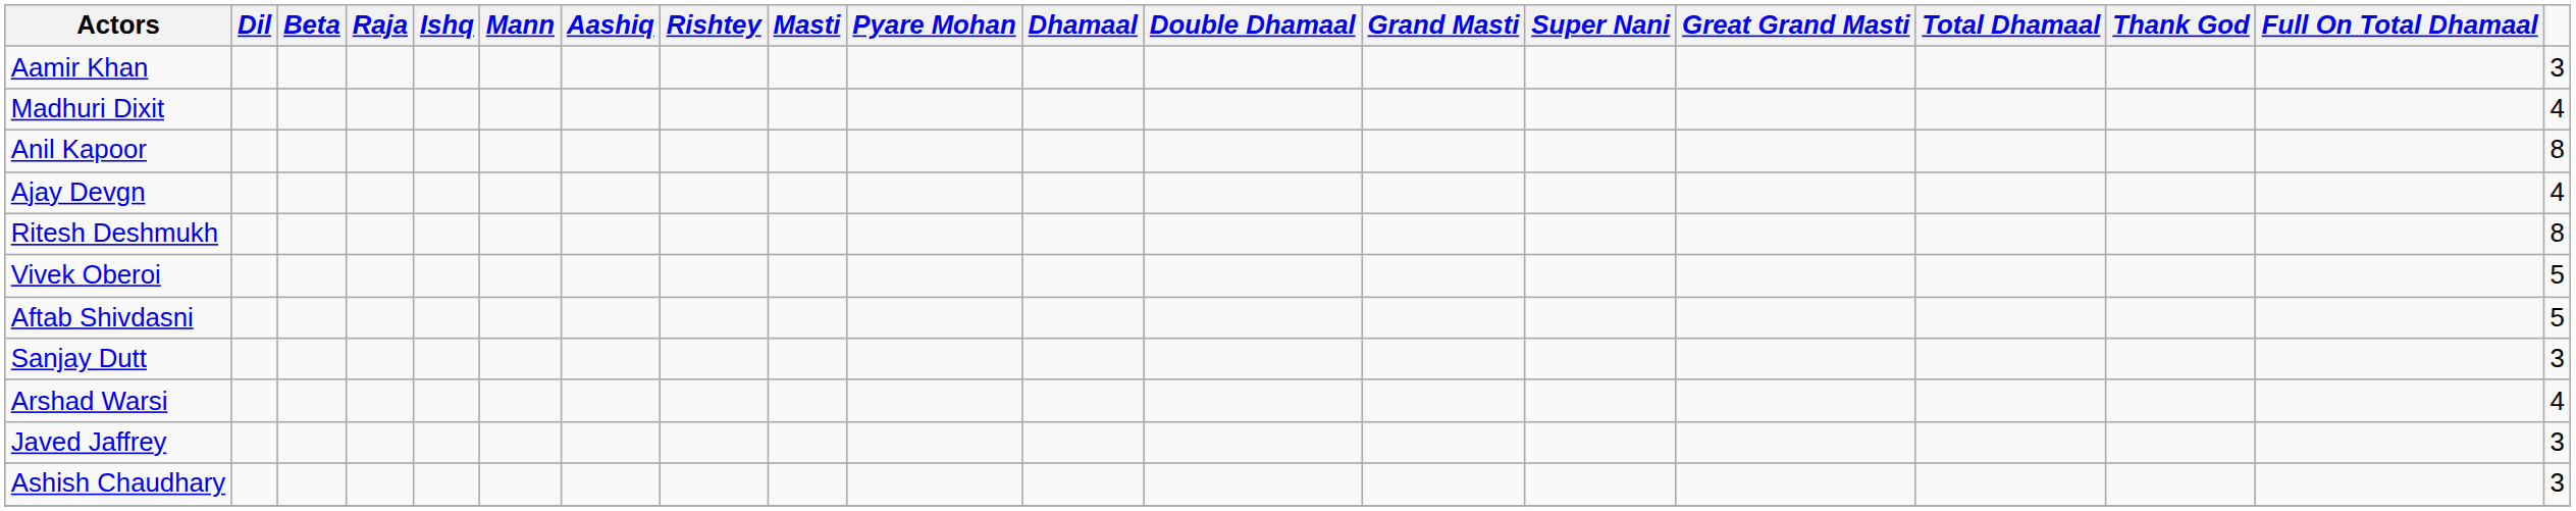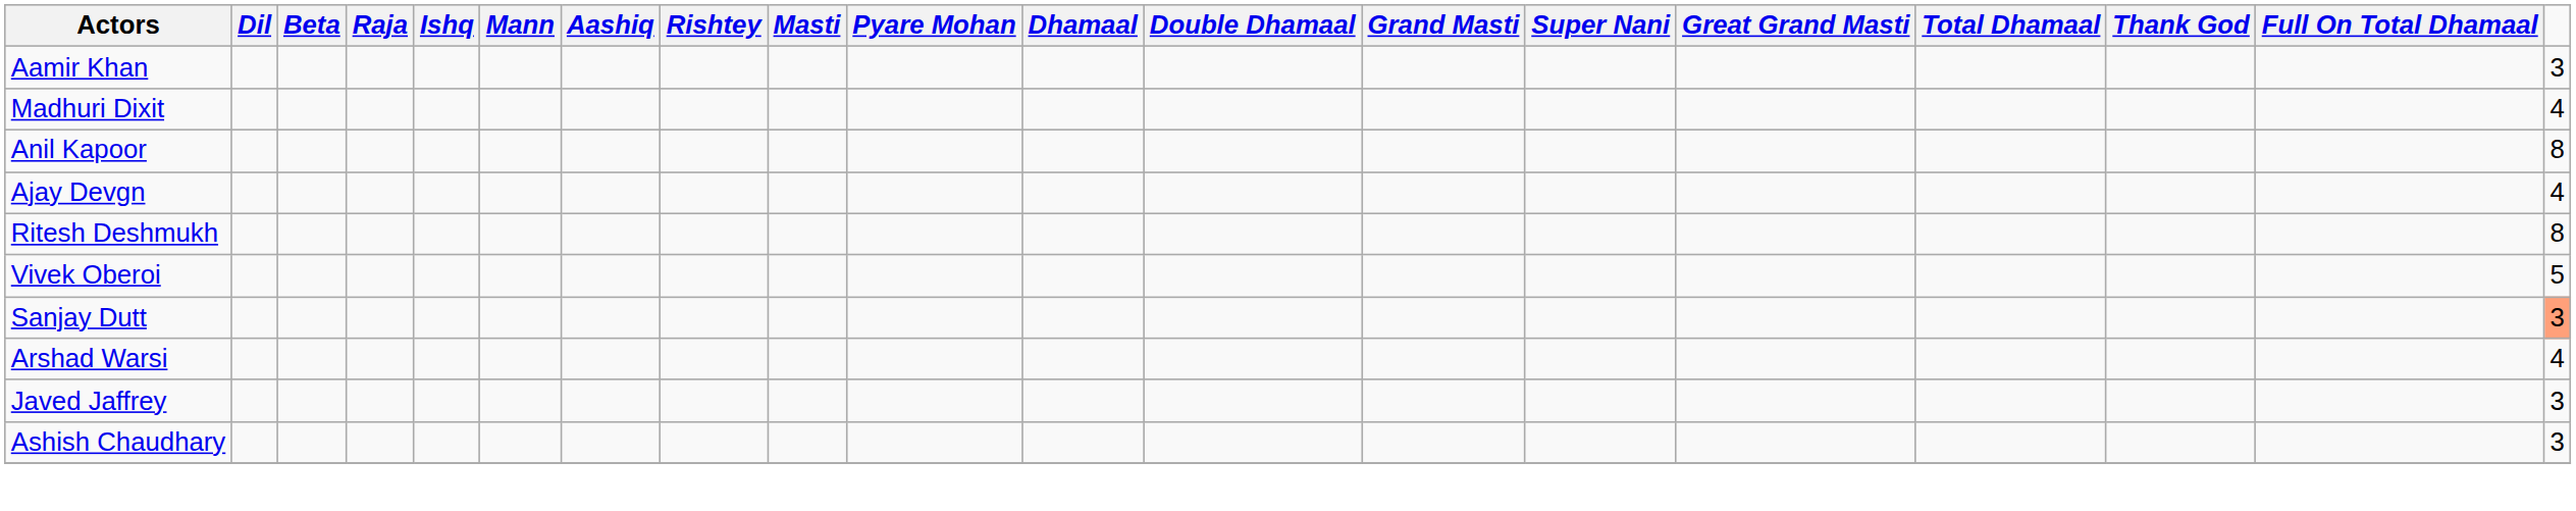 <table class="wikitable sortable">
 <tr>
 <th>Actors</th>
 <th><em><a href='#'>Dil</a></em></th>
 <th><em><a href='#'>Beta</a></em></th>
 <th><em><a href='#'>Raja</a></em></th>
 <th><em><a href='#'>Ishq</a></em></th>
 <th><em><a href='#'>Mann</a></em></th>
 <th><em><a href='#'>Aashiq</a></em></th>
 <th><em><a href='#'>Rishtey</a></em></th>
 <th><em><a href='#'>Masti</a></em></th>
 <th><em><a href='#'>Pyare Mohan</a></em></th>
 <th><em><a href='#'>Dhamaal</a></em></th>
 <th><em><a href='#'>Double Dhamaal</a></em></th>
 <th><em><a href='#'>Grand Masti</a></em></th>
 <th><em><a href='#'>Super Nani</a></em></th>
 <th><em><a href='#'>Great Grand Masti</a></em></th>
 <th><em><a href='#'>Total Dhamaal</a></em></th>
 <th><em><a href='#'>Thank God</a></em></th>
 <th><em><a href='#'>Full On Total Dhamaal</a></em></th>
 </tr>
 <tr>
 <td><a href='#'>Aamir Khan</a></td>
 <td></td>
 <td></td>
 <td></td>
 <td></td>
 <td></td>
 <td></td>
 <td></td>
 <td></td>
 <td></td>
 <td></td>
 <td></td>
 <td></td>
 <td></td>
 <td></td>
 <td></td>
 <td></td>
 <td></td>
 <td>3</td>
 </tr>
 <tr>
 <td><a href='#'>Madhuri Dixit</a></td>
 <td></td>
 <td></td>
 <td></td>
 <td></td>
 <td></td>
 <td></td>
 <td></td>
 <td></td>
 <td></td>
 <td></td>
 <td></td>
 <td></td>
 <td></td>
 <td></td>
 <td></td>
 <td></td>
 <td></td>
 <td>4</td>
 </tr>
 <tr>
 <td><a href='#'>Anil Kapoor</a></td>
 <td></td>
 <td></td>
 <td></td>
 <td></td>
 <td></td>
 <td></td>
 <td></td>
 <td></td>
 <td></td>
 <td></td>
 <td></td>
 <td></td>
 <td></td>
 <td></td>
 <td></td>
 <td></td>
 <td></td>
 <td>8</td>
 </tr>
 <tr>
 <td><a href='#'>Ajay Devgn</a></td>
 <td></td>
 <td></td>
 <td></td>
 <td></td>
 <td></td>
 <td></td>
 <td></td>
 <td></td>
 <td></td>
 <td></td>
 <td></td>
 <td></td>
 <td></td>
 <td></td>
 <td></td>
 <td></td>
 <td></td>
 <td>4</td>
 </tr>
 <tr>
 <td><a href='#'>Ritesh Deshmukh</a></td>
 <td></td>
 <td></td>
 <td></td>
 <td></td>
 <td></td>
 <td></td>
 <td></td>
 <td></td>
 <td></td>
 <td></td>
 <td></td>
 <td></td>
 <td></td>
 <td></td>
 <td></td>
 <td></td>
 <td></td>
 <td>8</td>
 </tr>
 <tr>
 <td><a href='#'>Vivek Oberoi</a></td>
 <td></td>
 <td></td>
 <td></td>
 <td></td>
 <td></td>
 <td></td>
 <td></td>
 <td></td>
 <td></td>
 <td></td>
 <td></td>
 <td></td>
 <td></td>
 <td></td>
 <td></td>
 <td></td>
 <td></td>
 <td>5</td>
 </tr>
 <tr>
-<td><a href='#'>Aftab Shivdasni</a></td>
-<td></td>
-<td></td>
-<td></td>
-<td></td>
-<td></td>
-<td></td>
-<td></td>
-<td></td>
-<td></td>
-<td></td>
-<td></td>
-<td></td>
-<td></td>
-<td></td>
-<td></td>
-<td></td>
-<td></td>
-<td>5</td>
-</tr>
-<tr>
 <td><a href='#'>Sanjay Dutt</a></td>
 <td></td>
 <td></td>
 <td></td>
 <td></td>
 <td></td>
 <td></td>
 <td></td>
 <td></td>
 <td></td>
 <td></td>
 <td></td>
 <td></td>
 <td></td>
 <td></td>
 <td></td>
 <td></td>
 <td></td>
-<td>3</td>
+<td style="background: lightsalmon;">3</td>
 </tr>
 <tr>
 <td><a href='#'>Arshad Warsi</a></td>
 <td></td>
 <td></td>
 <td></td>
 <td></td>
 <td></td>
 <td></td>
 <td></td>
 <td></td>
 <td></td>
 <td></td>
 <td></td>
 <td></td>
 <td></td>
 <td></td>
 <td></td>
 <td></td>
 <td></td>
 <td>4</td>
 </tr>
 <tr>
 <td><a href='#'>Javed Jaffrey</a></td>
 <td></td>
 <td></td>
 <td></td>
 <td></td>
 <td></td>
 <td></td>
 <td></td>
 <td></td>
 <td></td>
 <td></td>
 <td></td>
 <td></td>
 <td></td>
 <td></td>
 <td></td>
 <td></td>
 <td></td>
 <td>3</td>
 </tr>
 <tr>
 <td><a href='#'>Ashish Chaudhary</a></td>
 <td></td>
 <td></td>
 <td></td>
 <td></td>
 <td></td>
 <td></td>
 <td></td>
 <td></td>
 <td></td>
 <td></td>
 <td></td>
 <td></td>
 <td></td>
 <td></td>
 <td></td>
 <td></td>
 <td></td>
 <td>3</td>
 </tr>
 <tr>
 </tr>
 </table>
